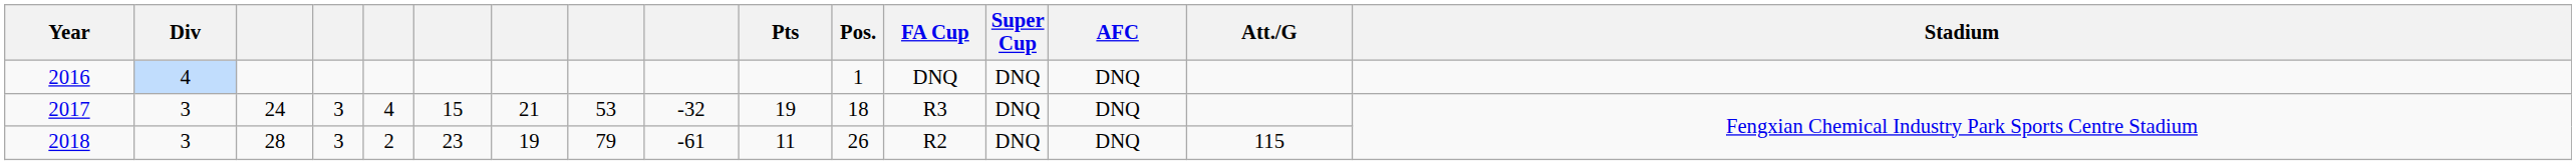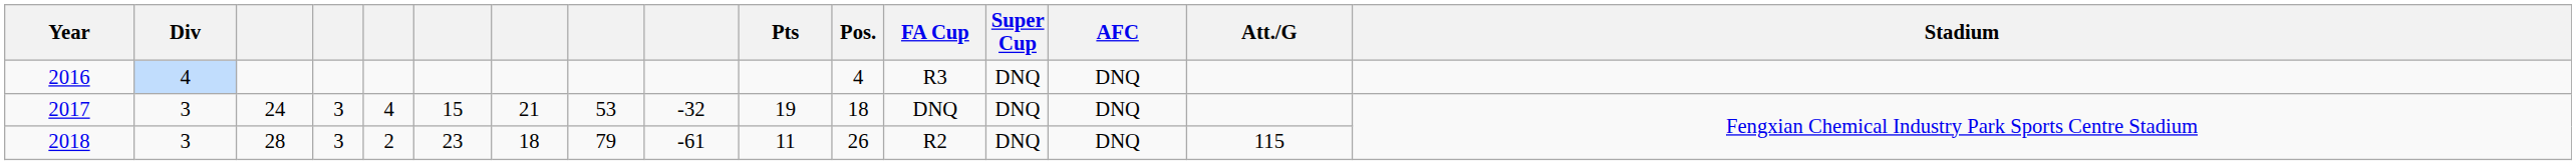 <table class="wikitable sortable" width=100% style=text-align:Center>
 <tr>
 <th>Year</th>
 <th>Div</th>
 <th></th>
 <th></th>
 <th></th>
 <th></th>
 <th></th>
 <th></th>
 <th></th>
 <th>Pts</th>
 <th width=2%>Pos.</th>
 <th width=4%><a href='#'>FA Cup</a></th>
 <th width=2%><a href='#'>Super Cup</a></th>
 <th><a href='#'>AFC</a></th>
 <th>Att./G</th>
 <th>Stadium</th>
 </tr>
 <tr>
 <td><a href='#'>2016</a></td>
 <td bgcolor=#c1ddfd>4</td>
 <td></td>
 <td></td>
 <td></td>
 <td></td>
 <td></td>
 <td></td>
 <td></td>
 <td></td>
-<td>1</td>
-<td>DNQ</td>
+<td>4</td>
+<td>R3</td>
 <td>DNQ</td>
 <td>DNQ</td>
 <td></td>
 <td></td>
 </tr>
 <tr>
 <td><a href='#'>2017</a></td>
 <td>3</td>
 <td>24</td>
 <td>3</td>
 <td>4</td>
 <td>15</td>
 <td>21</td>
 <td>53</td>
 <td>-32</td>
 <td>19</td>
 <td>18</td>
-<td>R3</td>
+<td>DNQ</td>
 <td>DNQ</td>
 <td>DNQ</td>
 <td></td>
 <td rowspan="2"><a href='#'>Fengxian Chemical Industry Park Sports Centre Stadium</a></td>
 </tr>
 <tr>
 <td><a href='#'>2018</a></td>
 <td>3</td>
 <td>28</td>
 <td>3</td>
 <td>2</td>
 <td>23</td>
-<td>19</td>
+<td>18</td>
 <td>79</td>
 <td>-61</td>
 <td>11</td>
 <td>26</td>
 <td>R2</td>
 <td>DNQ</td>
 <td>DNQ</td>
 <td>115</td>
 </tr>
 </table>
